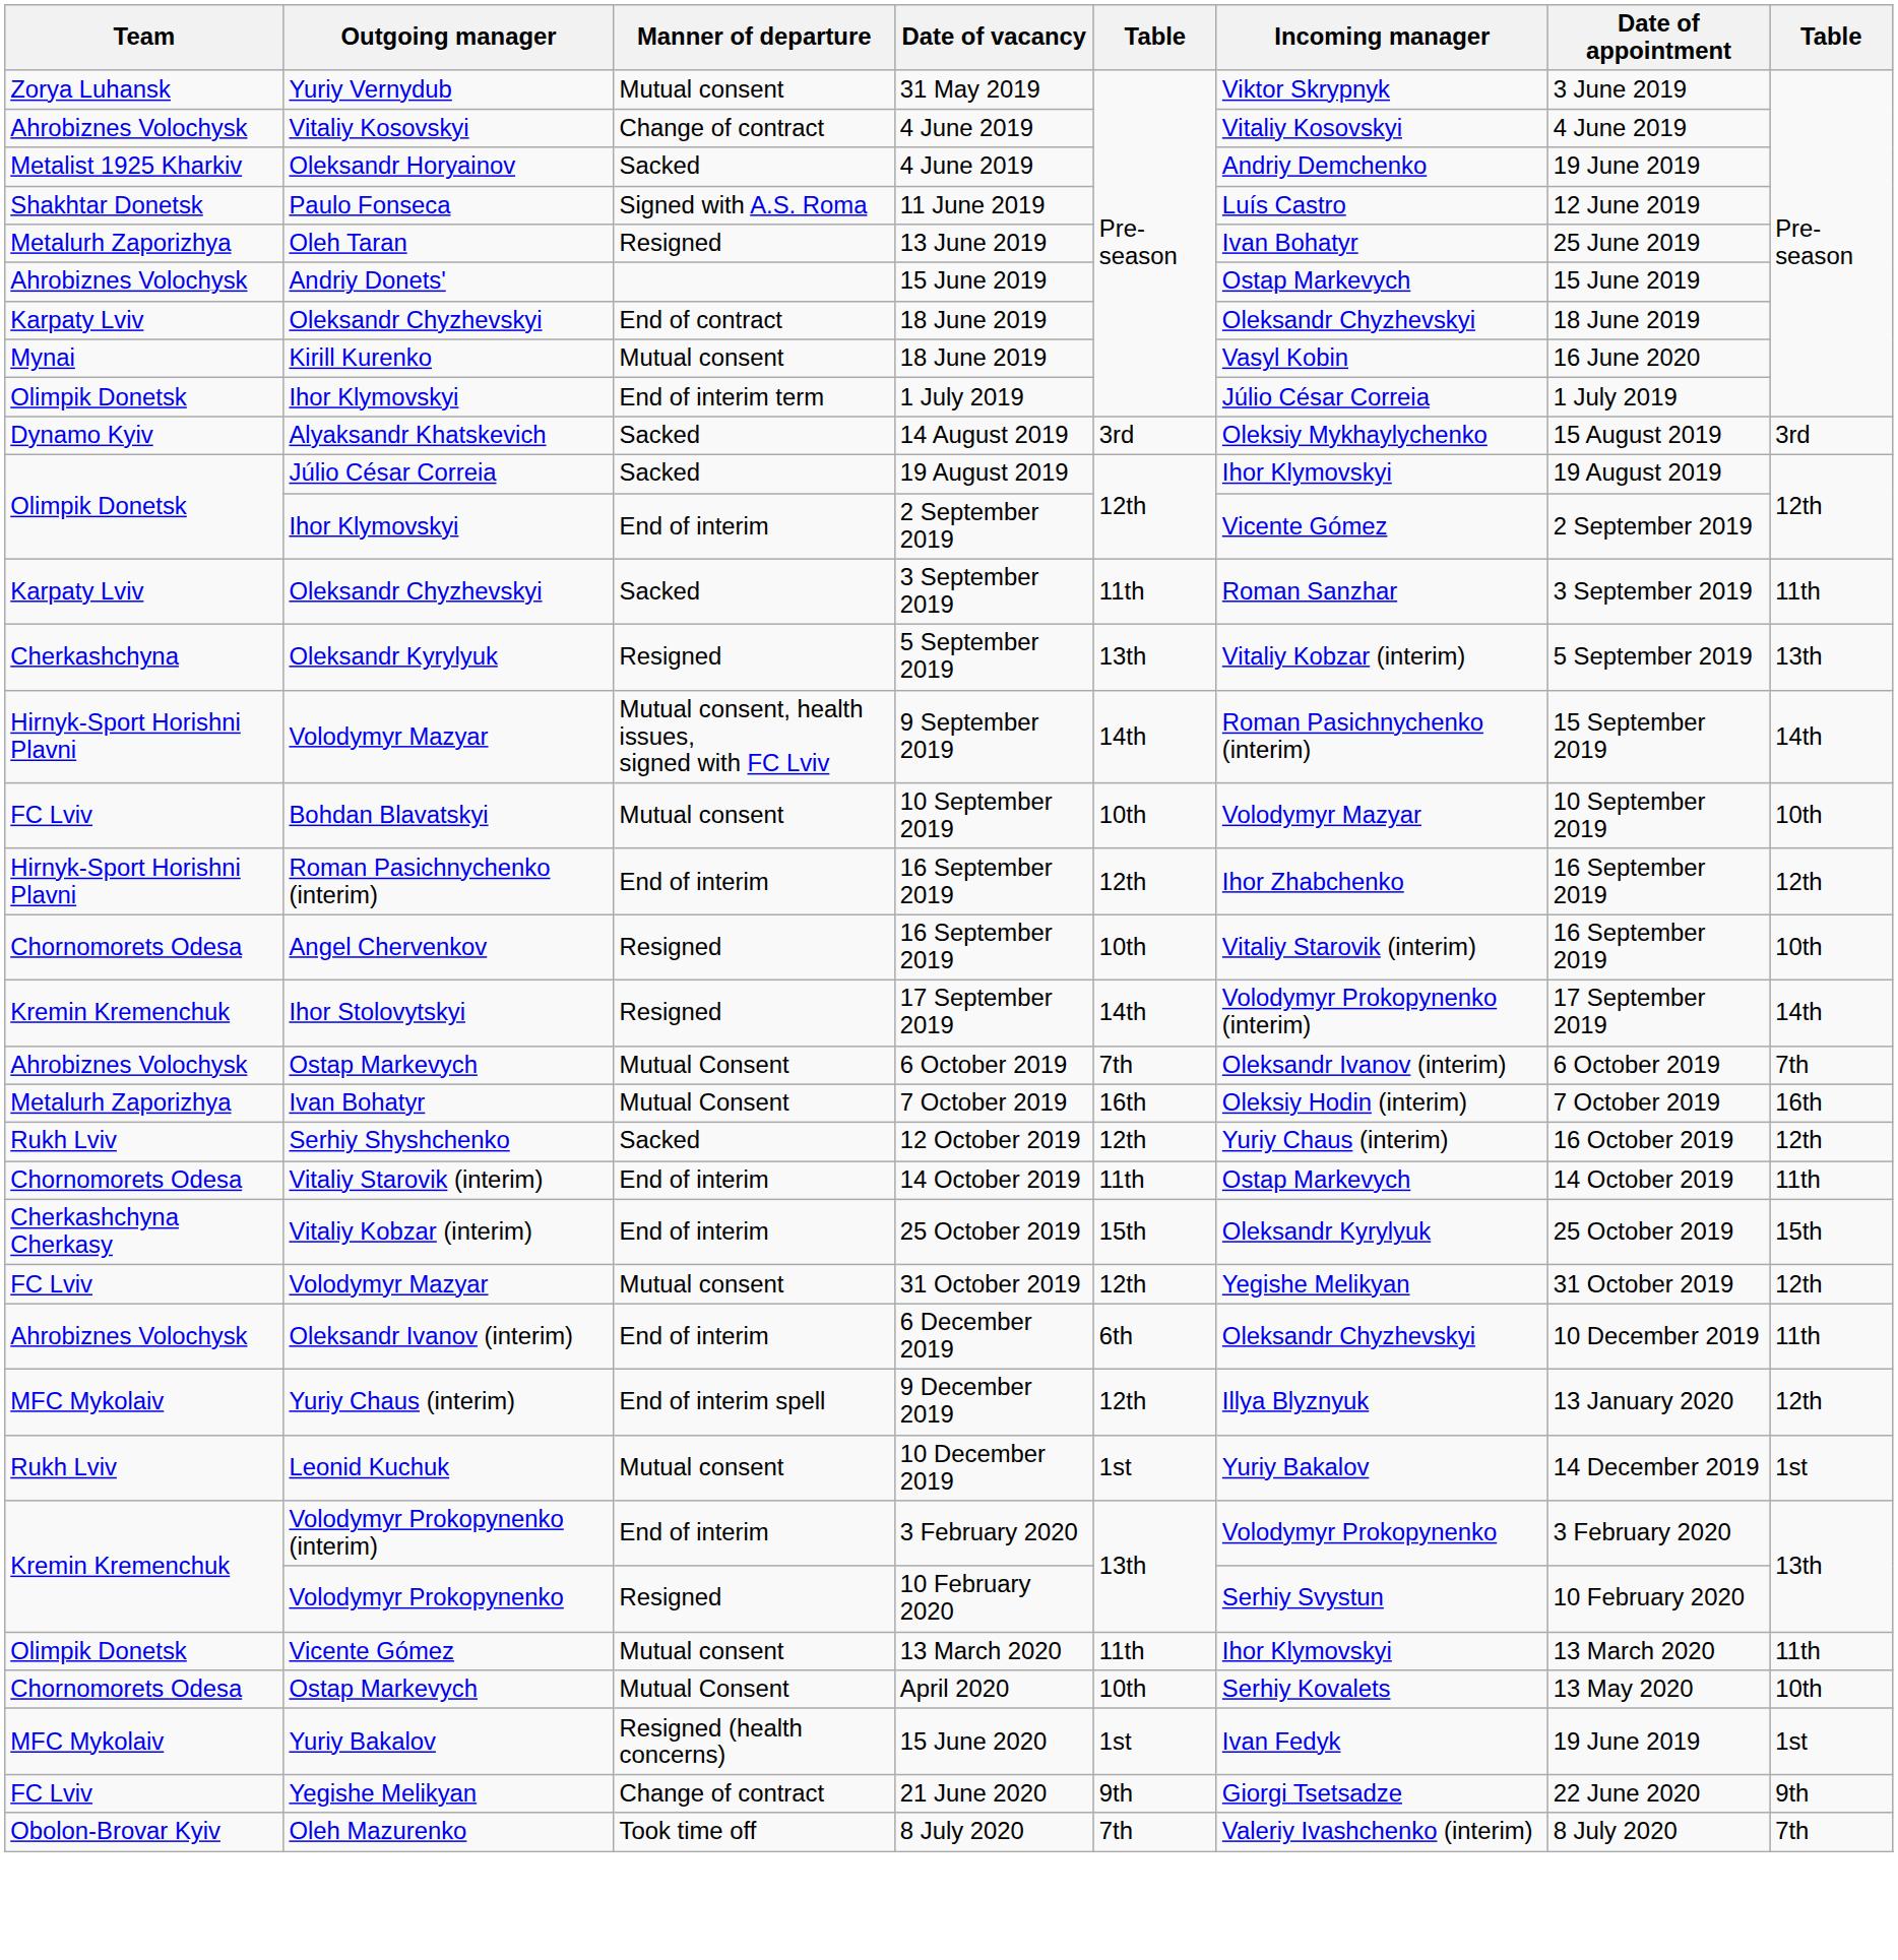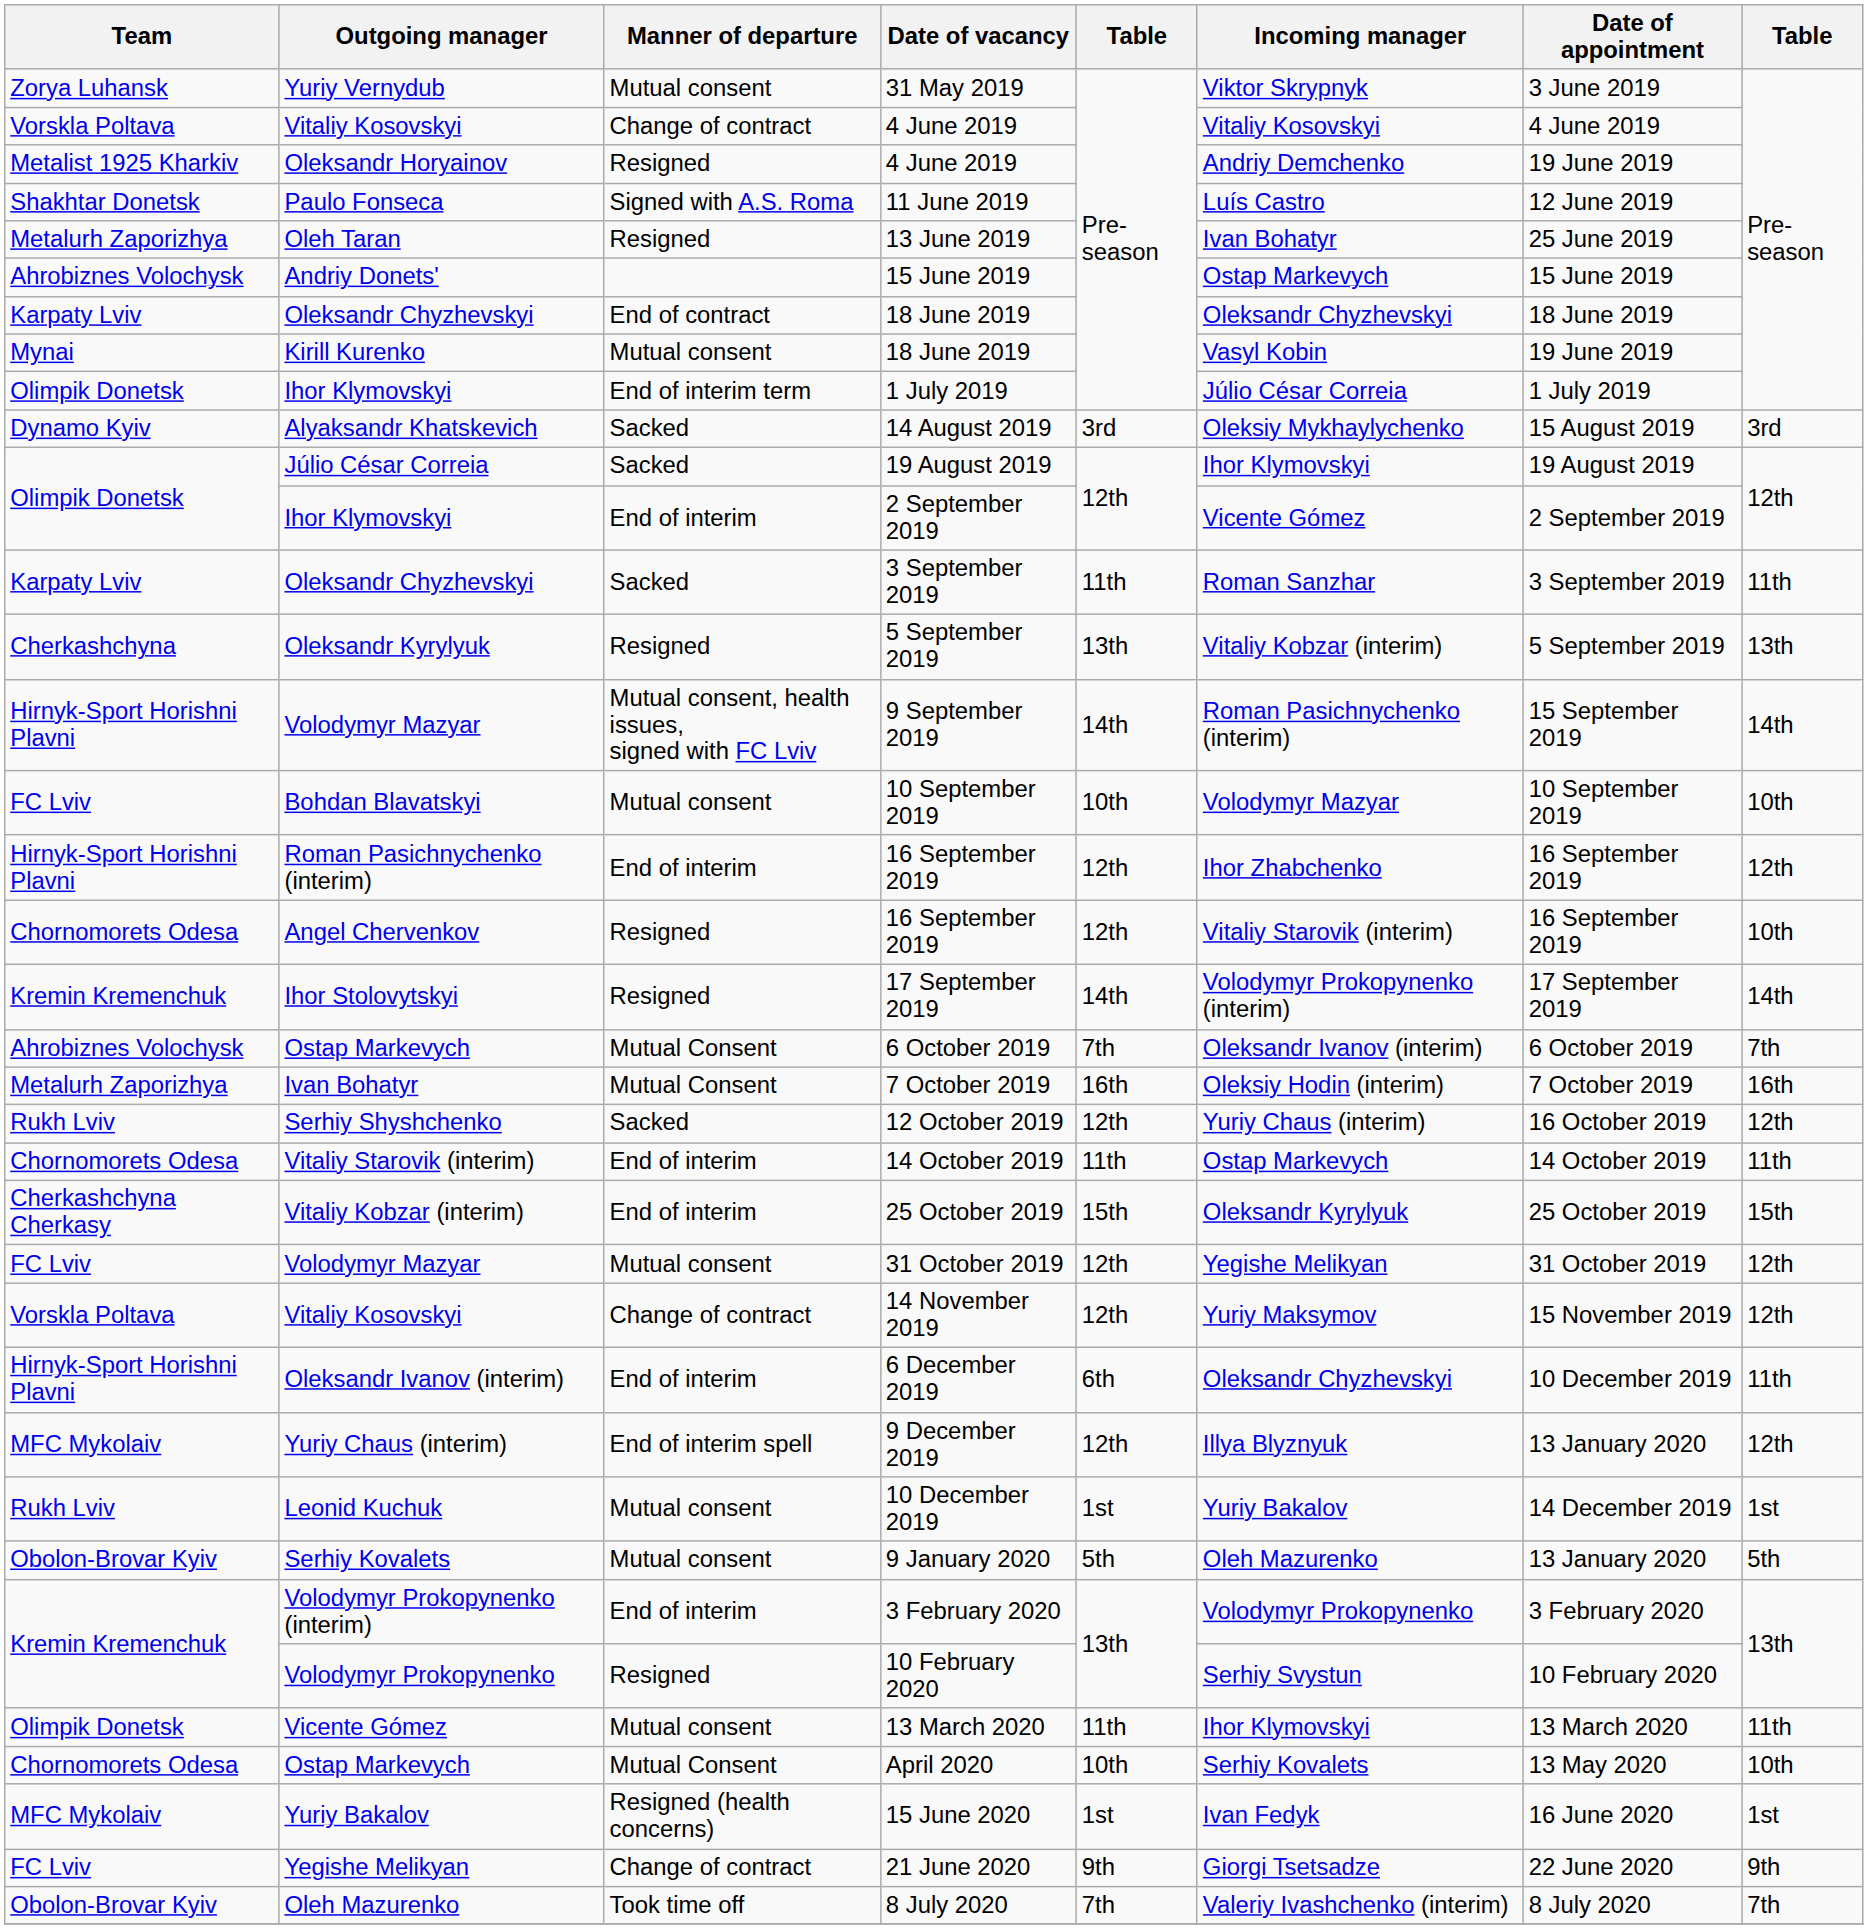 <table class="wikitable sortable">
 <tr>
 <th>Team</th>
 <th>Outgoing manager</th>
 <th>Manner of departure</th>
 <th>Date of vacancy</th>
 <th>Table</th>
 <th>Incoming manager</th>
 <th>Date of appointment</th>
 <th>Table</th>
 </tr>
 <tr>
 <td><a href='#'>Zorya Luhansk</a></td>
 <td> <a href='#'>Yuriy Vernydub</a></td>
 <td>Mutual consent</td>
 <td>31 May 2019</td>
 <td rowspan=9>Pre-season</td>
 <td> <a href='#'>Viktor Skrypnyk</a></td>
 <td>3 June 2019</td>
 <td rowspan=9>Pre-season</td>
 </tr>
 <tr>
-<td><a href='#'>Ahrobiznes Volochysk</a></td>
+<td><a href='#'>Vorskla Poltava</a></td>
 <td> <a href='#'>Vitaliy Kosovskyi</a> </td>
 <td>Change of contract</td>
 <td>4 June 2019</td>
 <td> <a href='#'>Vitaliy Kosovskyi</a></td>
 <td>4 June 2019</td>
 </tr>
 <tr>
 <td><a href='#'>Metalist 1925 Kharkiv</a></td>
 <td> <a href='#'>Oleksandr Horyainov</a></td>
-<td>Sacked</td>
+<td>Resigned</td>
 <td>4 June 2019</td>
 <td> <a href='#'>Andriy Demchenko</a></td>
 <td>19 June 2019</td>
 </tr>
 <tr>
 <td><a href='#'>Shakhtar Donetsk</a></td>
 <td> <a href='#'>Paulo Fonseca</a></td>
 <td>Signed with <a href='#'>A.S. Roma</a></td>
 <td>11 June 2019</td>
 <td> <a href='#'>Luís Castro</a></td>
 <td>12 June 2019</td>
 </tr>
 <tr>
 <td><a href='#'>Metalurh Zaporizhya</a></td>
 <td> <a href='#'>Oleh Taran</a></td>
 <td>Resigned</td>
 <td>13 June 2019</td>
 <td> <a href='#'>Ivan Bohatyr</a></td>
 <td>25 June 2019</td>
 </tr>
 <tr>
 <td><a href='#'>Ahrobiznes Volochysk</a></td>
 <td> <a href='#'>Andriy Donets'</a></td>
 <td><br></td>
 <td>15 June 2019</td>
 <td> <a href='#'>Ostap Markevych</a></td>
 <td>15 June 2019</td>
 </tr>
 <tr>
 <td><a href='#'>Karpaty Lviv</a></td>
 <td> <a href='#'>Oleksandr Chyzhevskyi</a> </td>
 <td>End of contract</td>
 <td>18 June 2019</td>
 <td> <a href='#'>Oleksandr Chyzhevskyi</a></td>
 <td>18 June 2019</td>
 </tr>
 <tr>
 <td><a href='#'>Mynai</a></td>
 <td> <a href='#'>Kirill Kurenko</a></td>
 <td>Mutual consent</td>
 <td>18 June 2019</td>
 <td> <a href='#'>Vasyl Kobin</a></td>
-<td>16 June 2020</td>
+<td>19 June 2019</td>
 </tr>
 <tr>
 <td><a href='#'>Olimpik Donetsk</a></td>
 <td> <a href='#'>Ihor Klymovskyi</a> </td>
 <td>End of interim term</td>
 <td>1 July 2019</td>
 <td> <a href='#'>Júlio César Correia</a></td>
 <td>1 July 2019</td>
 </tr>
 <tr>
 <td><a href='#'>Dynamo Kyiv</a></td>
 <td> <a href='#'>Alyaksandr Khatskevich</a></td>
 <td>Sacked</td>
 <td>14 August 2019</td>
 <td>3rd</td>
 <td> <a href='#'>Oleksiy Mykhaylychenko</a></td>
 <td>15 August 2019</td>
 <td>3rd</td>
 </tr>
 <tr>
 <td rowspan=2><a href='#'>Olimpik Donetsk</a></td>
 <td> <a href='#'>Júlio César Correia</a></td>
 <td>Sacked</td>
 <td>19 August 2019</td>
 <td rowspan=2>12th</td>
 <td> <a href='#'>Ihor Klymovskyi</a> </td>
 <td>19 August 2019</td>
 <td rowspan=2>12th</td>
 </tr>
 <tr>
 <td> <a href='#'>Ihor Klymovskyi</a> </td>
 <td>End of interim</td>
 <td>2 September 2019</td>
 <td> <a href='#'>Vicente Gómez</a></td>
 <td>2 September 2019</td>
 </tr>
 <tr>
 <td rowspan=1><a href='#'>Karpaty Lviv</a></td>
 <td> <a href='#'>Oleksandr Chyzhevskyi</a></td>
 <td>Sacked</td>
 <td>3 September 2019</td>
 <td>11th</td>
 <td> <a href='#'>Roman Sanzhar</a></td>
 <td>3 September 2019</td>
 <td>11th</td>
 </tr>
 <tr>
 <td><a href='#'>Cherkashchyna</a></td>
 <td> <a href='#'>Oleksandr Kyrylyuk</a></td>
 <td>Resigned</td>
 <td>5 September 2019</td>
 <td>13th</td>
 <td> <a href='#'>Vitaliy Kobzar</a> (interim)</td>
 <td>5 September 2019</td>
 <td>13th</td>
 </tr>
 <tr>
 <td><a href='#'>Hirnyk-Sport Horishni Plavni</a></td>
 <td> <a href='#'>Volodymyr Mazyar</a></td>
 <td>Mutual consent, health issues,<br>signed with <a href='#'>FC Lviv</a></td>
 <td>9 September 2019</td>
 <td>14th</td>
 <td> <a href='#'>Roman Pasichnychenko</a> (interim)</td>
 <td>15 September 2019</td>
 <td>14th</td>
 </tr>
 <tr>
 <td><a href='#'>FC Lviv</a></td>
 <td> <a href='#'>Bohdan Blavatskyi</a></td>
 <td>Mutual consent</td>
 <td>10 September 2019</td>
 <td>10th</td>
 <td> <a href='#'>Volodymyr Mazyar</a></td>
 <td>10 September 2019</td>
 <td>10th</td>
 </tr>
 <tr>
 <td><a href='#'>Hirnyk-Sport Horishni Plavni</a></td>
 <td> <a href='#'>Roman Pasichnychenko</a> (interim)</td>
 <td>End of interim</td>
 <td>16 September 2019</td>
 <td>12th</td>
 <td> <a href='#'>Ihor Zhabchenko</a></td>
 <td>16 September 2019</td>
 <td>12th</td>
 </tr>
 <tr>
 <td><a href='#'>Chornomorets Odesa</a></td>
 <td> <a href='#'>Angel Chervenkov</a></td>
 <td>Resigned</td>
 <td>16 September 2019</td>
-<td>10th</td>
+<td>12th</td>
 <td> <a href='#'>Vitaliy Starovik</a> (interim)</td>
 <td>16 September 2019</td>
 <td>10th</td>
 </tr>
 <tr>
 <td><a href='#'>Kremin Kremenchuk</a></td>
 <td> <a href='#'>Ihor Stolovytskyi</a></td>
 <td>Resigned</td>
 <td>17 September 2019</td>
 <td>14th</td>
 <td> <a href='#'>Volodymyr Prokopynenko</a> (interim)</td>
 <td>17 September 2019</td>
 <td>14th</td>
 </tr>
 <tr>
 <td><a href='#'>Ahrobiznes Volochysk</a></td>
 <td> <a href='#'>Ostap Markevych</a></td>
 <td>Mutual Consent</td>
 <td>6 October 2019</td>
 <td>7th</td>
 <td> <a href='#'>Oleksandr Ivanov</a> (interim)</td>
 <td>6 October 2019</td>
 <td>7th</td>
 </tr>
 <tr>
 <td><a href='#'>Metalurh Zaporizhya</a></td>
 <td> <a href='#'>Ivan Bohatyr</a></td>
 <td>Mutual Consent</td>
 <td>7 October 2019</td>
 <td>16th</td>
 <td> <a href='#'>Oleksiy Hodin</a> (interim)</td>
 <td>7 October 2019</td>
 <td>16th</td>
 </tr>
 <tr>
 <td><a href='#'>Rukh Lviv</a></td>
 <td> <a href='#'>Serhiy Shyshchenko</a></td>
 <td>Sacked</td>
 <td>12 October 2019</td>
 <td>12th</td>
 <td> <a href='#'>Yuriy Chaus</a> (interim)</td>
 <td>16 October 2019</td>
 <td>12th</td>
 </tr>
 <tr>
 <td><a href='#'>Chornomorets Odesa</a></td>
 <td> <a href='#'>Vitaliy Starovik</a> (interim)</td>
 <td>End of interim</td>
 <td>14 October 2019</td>
 <td>11th</td>
 <td> <a href='#'>Ostap Markevych</a></td>
 <td>14 October 2019</td>
 <td>11th</td>
 </tr>
 <tr>
 <td><a href='#'>Cherkashchyna Cherkasy</a></td>
 <td> <a href='#'>Vitaliy Kobzar</a> (interim)</td>
 <td>End of interim</td>
 <td>25 October 2019</td>
 <td>15th</td>
 <td> <a href='#'>Oleksandr Kyrylyuk</a></td>
 <td>25 October 2019</td>
 <td>15th</td>
 </tr>
 <tr>
 <td><a href='#'>FC Lviv</a></td>
 <td> <a href='#'>Volodymyr Mazyar</a></td>
 <td>Mutual consent</td>
 <td>31 October 2019</td>
 <td>12th</td>
 <td> <a href='#'>Yegishe Melikyan</a></td>
 <td>31 October 2019</td>
 <td>12th</td>
 </tr>
 <tr>
-<td><a href='#'>Ahrobiznes Volochysk</a></td>
+<td><a href='#'>Vorskla Poltava</a></td>
+<td> <a href='#'>Vitaliy Kosovskyi</a></td>
+<td>Change of contract</td>
+<td>14 November 2019</td>
+<td>12th</td>
+<td> <a href='#'>Yuriy Maksymov</a></td>
+<td>15 November 2019</td>
+<td>12th</td>
+</tr>
+<tr>
+<td><a href='#'>Hirnyk-Sport Horishni Plavni</a></td>
 <td> <a href='#'>Oleksandr Ivanov</a> (interim)</td>
 <td>End of interim</td>
 <td>6 December 2019</td>
 <td>6th</td>
 <td> <a href='#'>Oleksandr Chyzhevskyi</a></td>
 <td>10 December 2019</td>
 <td>11th</td>
 </tr>
 <tr>
 <td><a href='#'>MFC Mykolaiv</a></td>
 <td> <a href='#'>Yuriy Chaus</a> (interim)</td>
 <td>End of interim spell</td>
 <td>9 December 2019</td>
 <td>12th</td>
 <td> <a href='#'>Illya Blyznyuk</a></td>
 <td>13 January 2020</td>
 <td>12th</td>
 </tr>
 <tr>
 <td><a href='#'>Rukh Lviv</a></td>
 <td> <a href='#'>Leonid Kuchuk</a></td>
 <td>Mutual consent</td>
 <td>10 December 2019</td>
 <td>1st</td>
 <td> <a href='#'>Yuriy Bakalov</a></td>
 <td>14 December 2019</td>
 <td>1st</td>
+</tr>
+<tr>
+<td><a href='#'>Obolon-Brovar Kyiv</a></td>
+<td> <a href='#'>Serhiy Kovalets</a></td>
+<td>Mutual consent</td>
+<td>9 January 2020</td>
+<td>5th</td>
+<td> <a href='#'>Oleh Mazurenko</a></td>
+<td>13 January 2020</td>
+<td>5th</td>
 </tr>
 <tr>
 <td rowspan=2><a href='#'>Kremin Kremenchuk</a></td>
 <td> <a href='#'>Volodymyr Prokopynenko</a> (interim)</td>
 <td>End of interim</td>
 <td>3 February 2020</td>
 <td rowspan=2>13th</td>
 <td> <a href='#'>Volodymyr Prokopynenko</a></td>
 <td>3 February 2020</td>
 <td rowspan=2>13th</td>
 </tr>
 <tr>
 <td> <a href='#'>Volodymyr Prokopynenko</a></td>
 <td>Resigned</td>
 <td>10 February 2020</td>
 <td> <a href='#'>Serhiy Svystun</a></td>
 <td>10 February 2020</td>
 </tr>
 <tr>
 <td><a href='#'>Olimpik Donetsk</a></td>
 <td> <a href='#'>Vicente Gómez</a></td>
 <td>Mutual consent</td>
 <td>13 March 2020</td>
 <td>11th</td>
 <td> <a href='#'>Ihor Klymovskyi</a> </td>
 <td>13 March 2020</td>
 <td>11th</td>
 </tr>
 <tr>
 <td><a href='#'>Chornomorets Odesa</a></td>
 <td> <a href='#'>Ostap Markevych</a></td>
 <td>Mutual Consent</td>
 <td>April 2020</td>
 <td>10th</td>
 <td> <a href='#'>Serhiy Kovalets</a></td>
 <td>13 May 2020</td>
 <td>10th</td>
 </tr>
 <tr>
 <td><a href='#'>MFC Mykolaiv</a></td>
 <td> <a href='#'>Yuriy Bakalov</a></td>
 <td>Resigned (health concerns)</td>
 <td>15 June 2020</td>
 <td>1st</td>
 <td> <a href='#'>Ivan Fedyk</a></td>
-<td>19 June 2019</td>
+<td>16 June 2020</td>
 <td>1st</td>
 </tr>
 <tr>
 <td><a href='#'>FC Lviv</a></td>
 <td> <a href='#'>Yegishe Melikyan</a></td>
 <td>Change of contract</td>
 <td>21 June 2020</td>
 <td>9th</td>
 <td> <a href='#'>Giorgi Tsetsadze</a></td>
 <td>22 June 2020</td>
 <td>9th</td>
 </tr>
 <tr>
 <td><a href='#'>Obolon-Brovar Kyiv</a></td>
 <td> <a href='#'>Oleh Mazurenko</a></td>
 <td>Took time off</td>
 <td>8 July 2020</td>
 <td>7th</td>
 <td> <a href='#'>Valeriy Ivashchenko</a> (interim)</td>
 <td>8 July 2020</td>
 <td>7th</td>
 </tr>
 <tr>
 </tr>
 </table>
